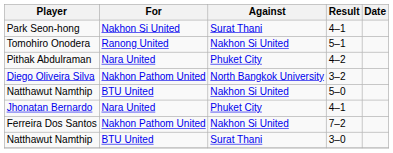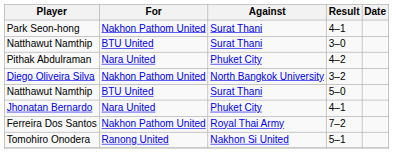 <table class="wikitable sortable">
 <tr>
 <th>Player</th>
 <th>For</th>
 <th>Against</th>
 <th align=center>Result</th>
 <th>Date</th>
 </tr>
 <tr>
 <td> Park Seon-hong</td>
-<td><a href='#'>Nakhon Si United</a></td>
+<td><a href='#'>Nakhon Pathom United</a></td>
 <td><a href='#'>Surat Thani</a></td>
 <td>4–1</td>
 <td></td>
 </tr>
 <tr>
-<td> Tomohiro Onodera</td>
-<td><a href='#'>Ranong United</a></td>
-<td><a href='#'>Nakhon Si United</a></td>
-<td>5–1</td>
+<td> Natthawut Namthip</td>
+<td><a href='#'>BTU United</a></td>
+<td><a href='#'>Surat Thani</a></td>
+<td>3–0</td>
 <td></td>
 </tr>
 <tr>
 <td> Pithak Abdulraman</td>
 <td><a href='#'>Nara United</a></td>
 <td><a href='#'>Phuket City</a></td>
 <td>4–2</td>
 <td></td>
 </tr>
 <tr>
 <td> <a href='#'>Diego Oliveira Silva</a></td>
 <td><a href='#'>Nakhon Pathom United</a></td>
 <td><a href='#'>North Bangkok University</a></td>
 <td>3–2</td>
 <td></td>
 </tr>
 <tr>
 <td> Natthawut Namthip</td>
 <td><a href='#'>BTU United</a></td>
-<td><a href='#'>Nakhon Si United</a></td>
+<td><a href='#'>Surat Thani</a></td>
 <td>5–0</td>
 <td></td>
 </tr>
 <tr>
 <td> <a href='#'>Jhonatan Bernardo</a></td>
 <td><a href='#'>Nara United</a></td>
 <td><a href='#'>Phuket City</a></td>
 <td>4–1</td>
 <td></td>
 </tr>
 <tr>
 <td> Ferreira Dos Santos</td>
 <td><a href='#'>Nakhon Pathom United</a></td>
-<td><a href='#'>Nakhon Si United</a></td>
+<td><a href='#'>Royal Thai Army</a></td>
 <td>7–2</td>
 <td></td>
 </tr>
 <tr>
-<td> Natthawut Namthip</td>
-<td><a href='#'>BTU United</a></td>
-<td><a href='#'>Surat Thani</a></td>
-<td>3–0</td>
+<td> Tomohiro Onodera</td>
+<td><a href='#'>Ranong United</a></td>
+<td><a href='#'>Nakhon Si United</a></td>
+<td>5–1</td>
 <td></td>
 </tr>
 <tr>
 </tr>
 </table>
